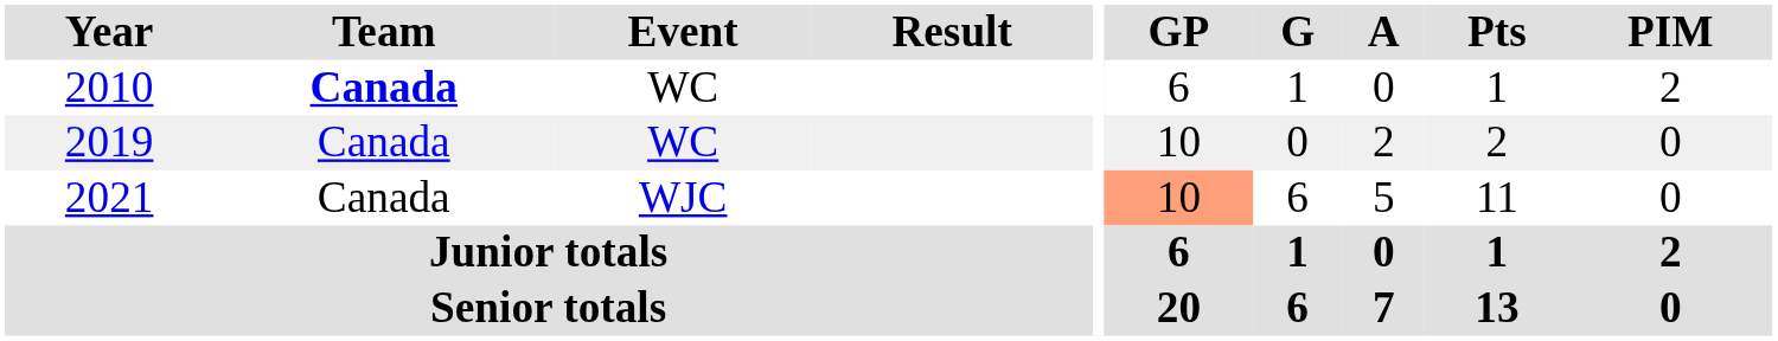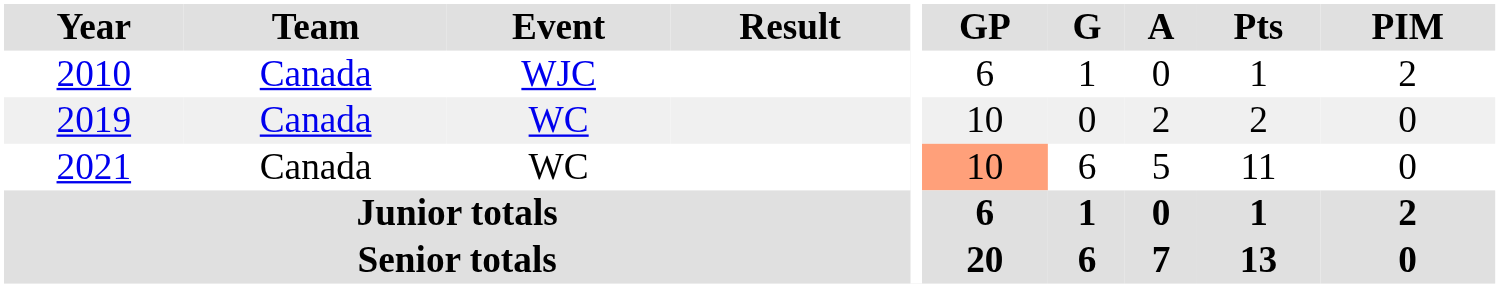 <table border="0" cellpadding="1" cellspacing="0" ID="Table3" style="text-align:center; width:40em">
 <tr ALIGN="center" bgcolor="#e0e0e0">
 <th>Year</th>
 <th>Team</th>
 <th>Event</th>
 <th>Result</th>
 <th rowspan="99" bgcolor="#ffffff"></th>
 <th>GP</th>
 <th>G</th>
 <th>A</th>
 <th>Pts</th>
 <th>PIM</th>
 </tr>
 <tr>
 <td><a href='#'>2010</a></td>
-<td><strong><a href='#'>Canada</a></strong></td>
-<td>WC</td>
+<td><a href='#'>Canada</a></td>
+<td><a href='#'>WJC</a></td>
 <td></td>
 <td>6</td>
 <td>1</td>
 <td>0</td>
 <td>1</td>
 <td>2</td>
 </tr>
 <tr bgcolor="#f0f0f0">
 <td><a href='#'>2019</a></td>
 <td><a href='#'>Canada</a></td>
 <td><a href='#'>WC</a></td>
 <td></td>
 <td>10</td>
 <td>0</td>
 <td>2</td>
 <td>2</td>
 <td>0</td>
 </tr>
 <tr>
 <td><a href='#'>2021</a></td>
 <td>Canada</td>
-<td><a href='#'>WJC</a></td>
+<td>WC</td>
 <td></td>
 <td style="background: lightsalmon;">10</td>
 <td>6</td>
 <td>5</td>
 <td>11</td>
 <td>0</td>
 </tr>
 <tr bgcolor="#e0e0e0">
 <th colspan="4">Junior totals</th>
 <th>6</th>
 <th>1</th>
 <th>0</th>
 <th>1</th>
 <th>2</th>
 </tr>
 <tr bgcolor="#e0e0e0">
 <th colspan="4">Senior totals</th>
 <th>20</th>
 <th>6</th>
 <th>7</th>
 <th>13</th>
 <th>0</th>
 </tr>
 </table>
